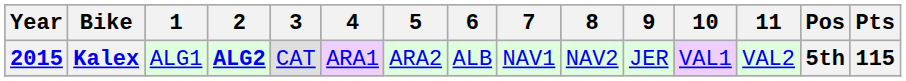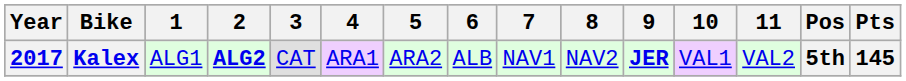 <table class="wikitable" style="text-align:center;">
 <tr>
 <th>Year</th>
 <th>Bike</th>
 <th>1</th>
 <th>2</th>
 <th>3</th>
 <th>4</th>
 <th>5</th>
 <th>6</th>
 <th>7</th>
 <th>8</th>
 <th>9</th>
 <th>10</th>
 <th>11</th>
 <th>Pos</th>
 <th>Pts</th>
 </tr>
 <tr>
-<th><a href='#'>2015</a></th>
+<th><a href='#'>2017</a></th>
 <th><a href='#'>Kalex</a></th>
 <td style="background:#DFFFDF;"><a href='#'>ALG1</a><br></td>
 <td style="background:#DFFFDF;"><strong><a href='#'>ALG2</a><br></strong></td>
 <td style="background:#DFDFDF;"><a href='#'>CAT</a><br></td>
 <td style="background:#EFCFFF;"><a href='#'>ARA1</a><br></td>
 <td style="background:#DFFFDF;"><a href='#'>ARA2</a><br></td>
 <td style="background:#DFFFDF;"><a href='#'>ALB</a><br></td>
 <td style="background:#DFFFDF;"><a href='#'>NAV1</a><br></td>
 <td style="background:#DFFFDF;"><a href='#'>NAV2</a><br></td>
-<td style="background:#DFFFDF;"><a href='#'>JER</a><br></td>
+<td style="background:#DFFFDF;"><strong><a href='#'>JER</a><br></strong></td>
 <td style="background:#EFCFFF;"><a href='#'>VAL1</a><br></td>
 <td style="background:#DFFFDF;"><a href='#'>VAL2</a><br></td>
 <th>5th</th>
-<th>115</th>
+<th>145</th>
 </tr>
 </table>
